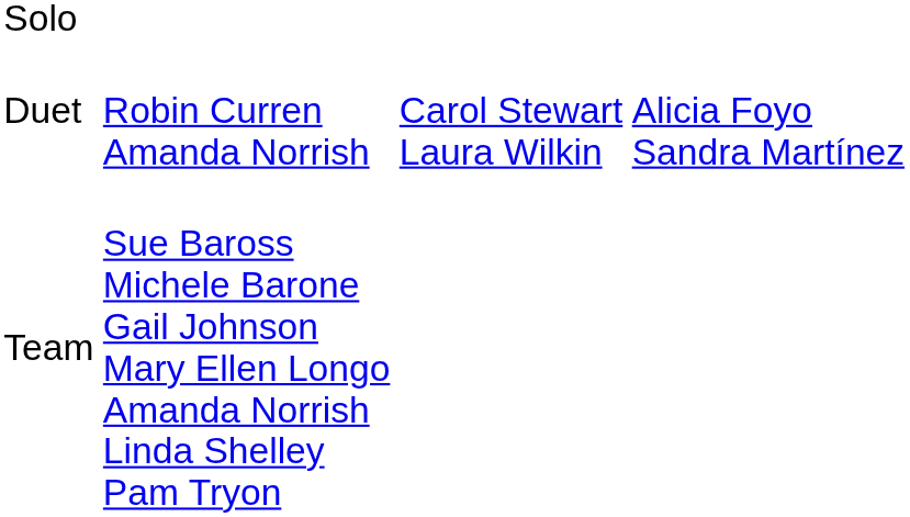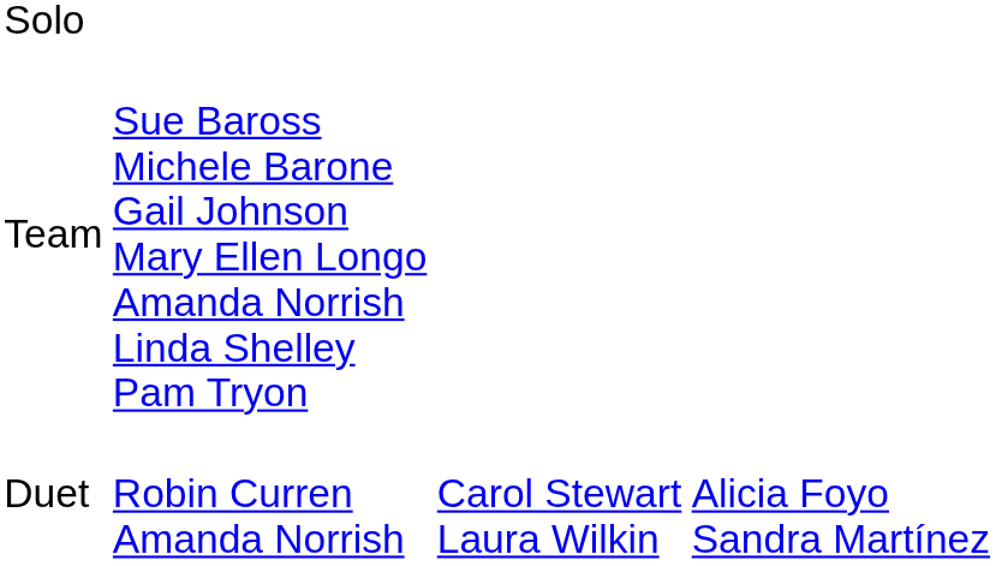 <table>
 <tr>
 <td>Solo</td>
 <td></td>
+<td></td>
+<td></td>
+</tr>
+<tr>
+<td>Team</td>
+<td><br><a href='#'>Sue Baross</a><br><a href='#'>Michele Barone</a><br><a href='#'>Gail Johnson</a><br><a href='#'>Mary Ellen Longo</a><br><a href='#'>Amanda Norrish</a><br><a href='#'>Linda Shelley</a><br><a href='#'>Pam Tryon</a></td>
 <td></td>
 <td></td>
 </tr>
 <tr>
 <td>Duet</td>
 <td><br><a href='#'>Robin Curren</a><br><a href='#'>Amanda Norrish</a></td>
 <td><br><a href='#'>Carol Stewart</a><br><a href='#'>Laura Wilkin</a></td>
 <td><br><a href='#'>Alicia Foyo</a><br><a href='#'>Sandra Martínez</a></td>
 </tr>
-<tr>
-<td>Team</td>
-<td><br><a href='#'>Sue Baross</a><br><a href='#'>Michele Barone</a><br><a href='#'>Gail Johnson</a><br><a href='#'>Mary Ellen Longo</a><br><a href='#'>Amanda Norrish</a><br><a href='#'>Linda Shelley</a><br><a href='#'>Pam Tryon</a></td>
-<td></td>
-<td></td>
-</tr>
 </table>
